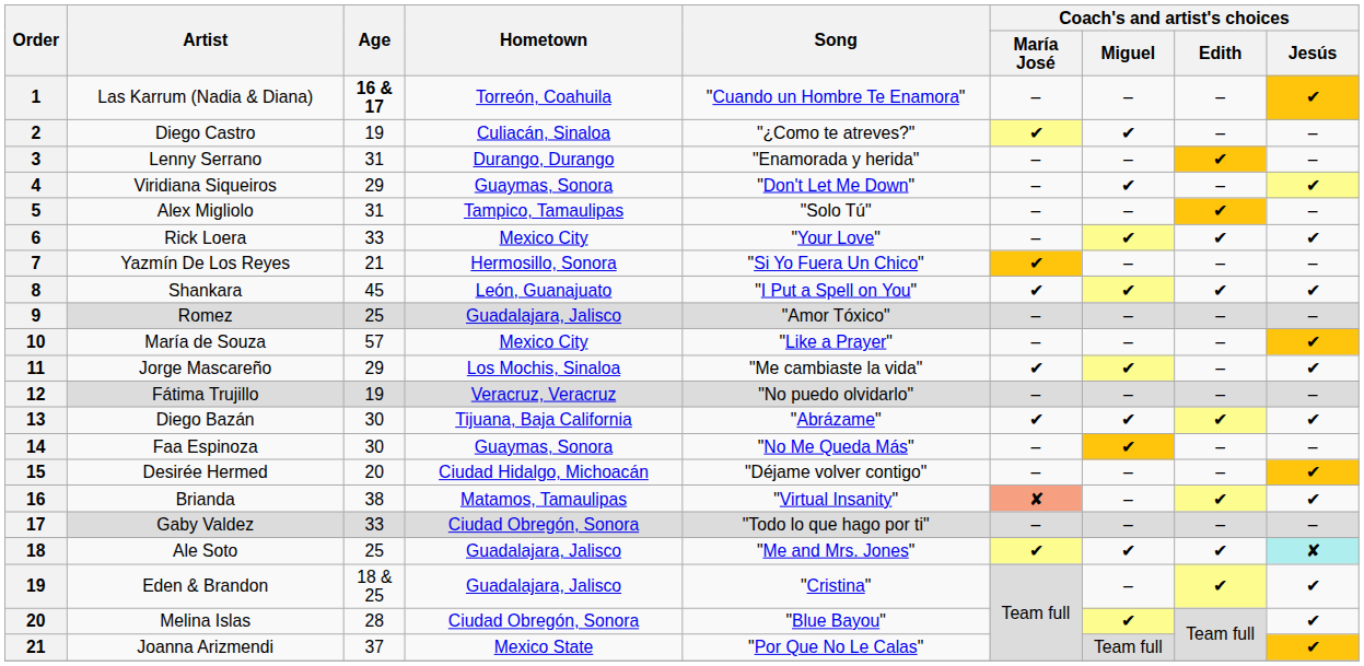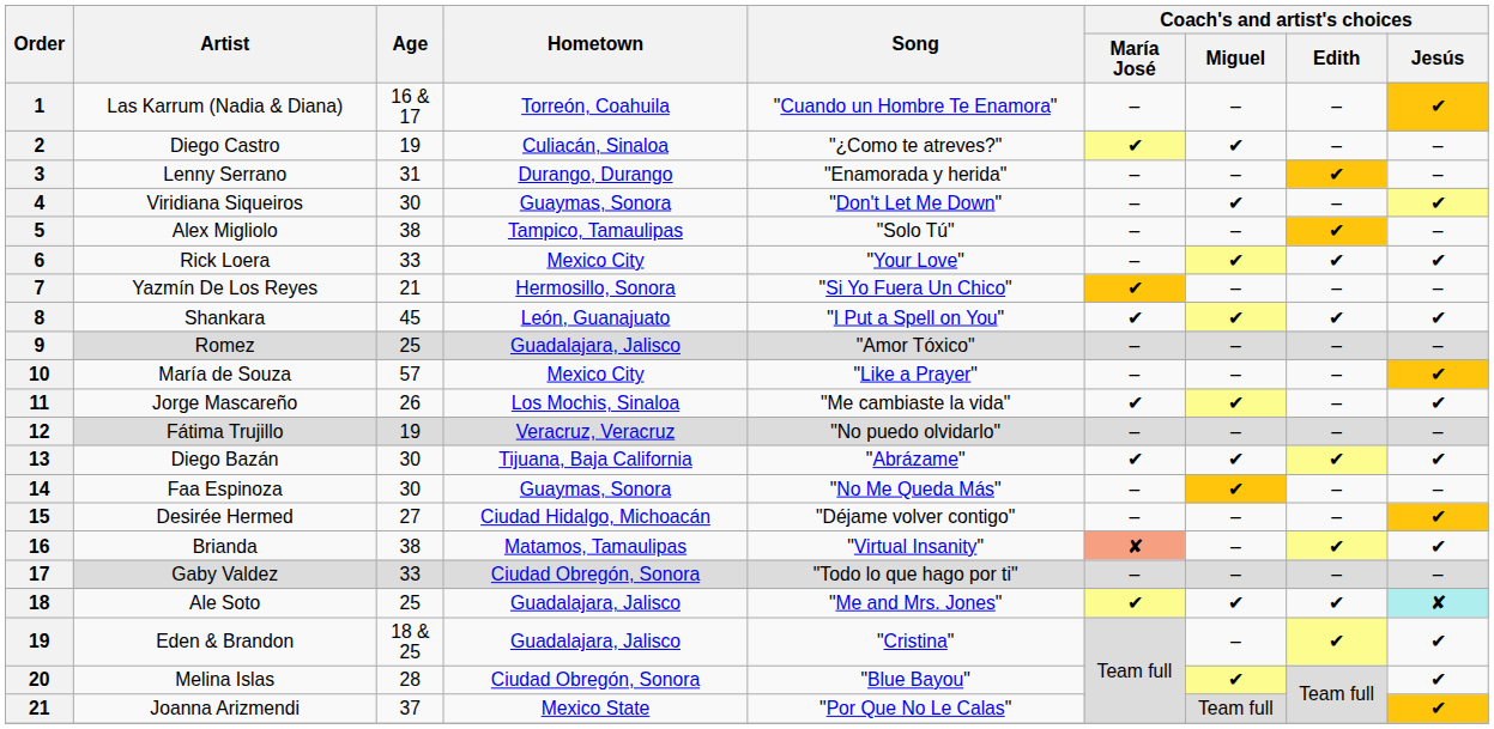 <table class="wikitable" style="text-align:center; line-height:17px; width:100%">
 <tr>
 <th scope="col" rowspan="2" style="width:04%">Order</th>
 <th scope="col" rowspan="2" style="width:18%">Artist</th>
 <th scope="col" rowspan="2" style="width:04%">Age</th>
 <th scope="col" rowspan="2" style="width:18%">Hometown</th>
 <th scope="col" rowspan="2" style="width:20%">Song</th>
 <th scope="col" colspan="4" style="width:24%">Coach's and artist's choices</th>
 </tr>
 <tr>
 <th style="width:06%">María José</th>
 <th style="width:06%">Miguel</th>
 <th style="width:06%">Edith</th>
 <th style="width:06%">Jesús</th>
 </tr>
 <tr>
 <th>1</th>
 <td>Las Karrum (Nadia & Diana)</td>
-<td><strong>16 & 17</strong></td>
+<td>16 & 17</td>
 <td><a href='#'>Torreón, Coahuila</a></td>
 <td>"<a href='#'>Cuando un Hombre Te Enamora</a>"</td>
 <td>–</td>
 <td>–</td>
 <td>–</td>
 <td style="background:#ffc40c">✔</td>
 </tr>
 <tr>
 <th>2</th>
 <td>Diego Castro</td>
 <td>19</td>
 <td><a href='#'>Culiacán, Sinaloa</a></td>
 <td>"¿Como te atreves?"</td>
 <td style="background:#fdfc8f">✔</td>
 <td>✔</td>
 <td>–</td>
 <td>–</td>
 </tr>
 <tr>
 <th>3</th>
 <td>Lenny Serrano</td>
 <td>31</td>
 <td><a href='#'>Durango, Durango</a></td>
 <td>"Enamorada y herida"</td>
 <td>–</td>
 <td>–</td>
 <td style="background:#ffc40c">✔</td>
 <td>–</td>
 </tr>
 <tr>
 <th>4</th>
 <td>Viridiana Siqueiros</td>
-<td>29</td>
+<td>30</td>
 <td><a href='#'>Guaymas, Sonora</a></td>
 <td>"<a href='#'>Don't Let Me Down</a>"</td>
 <td>–</td>
 <td>✔</td>
 <td>–</td>
 <td style="background:#fdfc8f">✔</td>
 </tr>
 <tr>
 <th>5</th>
 <td>Alex Migliolo</td>
-<td>31</td>
+<td>38</td>
 <td><a href='#'>Tampico, Tamaulipas</a></td>
 <td>"Solo Tú"</td>
 <td>–</td>
 <td>–</td>
 <td style="background:#ffc40c">✔</td>
 <td>–</td>
 </tr>
 <tr>
 <th>6</th>
 <td>Rick Loera</td>
 <td>33</td>
 <td><a href='#'>Mexico City</a></td>
 <td>"<a href='#'>Your Love</a>"</td>
 <td>–</td>
 <td style="background:#fdfc8f">✔</td>
 <td>✔</td>
 <td>✔</td>
 </tr>
 <tr>
 <th>7</th>
 <td>Yazmín De Los Reyes</td>
 <td>21</td>
 <td><a href='#'>Hermosillo, Sonora</a></td>
 <td>"<a href='#'>Si Yo Fuera Un Chico</a>"</td>
 <td style="background:#ffc40c">✔</td>
 <td>–</td>
 <td>–</td>
 <td>–</td>
 </tr>
 <tr>
 <th>8</th>
 <td>Shankara</td>
 <td>45</td>
 <td><a href='#'>León, Guanajuato</a></td>
 <td>"<a href='#'>I Put a Spell on You</a>"</td>
 <td>✔</td>
 <td style="background:#fdfc8f">✔</td>
 <td>✔</td>
 <td>✔</td>
 </tr>
 <tr style="background:#dcdcdc">
 <th>9</th>
 <td>Romez</td>
 <td>25</td>
 <td><a href='#'>Guadalajara, Jalisco</a></td>
 <td>"Amor Tóxico"</td>
 <td>–</td>
 <td>–</td>
 <td>–</td>
 <td>–</td>
 </tr>
 <tr>
 <th>10</th>
 <td>María de Souza</td>
 <td>57</td>
 <td><a href='#'>Mexico City</a></td>
 <td>"<a href='#'>Like a Prayer</a>"</td>
 <td>–</td>
 <td>–</td>
 <td>–</td>
 <td style="background:#ffc40c">✔</td>
 </tr>
 <tr>
 <th>11</th>
 <td>Jorge Mascareño</td>
-<td>29</td>
+<td>26</td>
 <td><a href='#'>Los Mochis, Sinaloa</a></td>
 <td>"Me cambiaste la vida"</td>
 <td>✔</td>
 <td style="background:#fdfc8f">✔</td>
 <td>–</td>
 <td>✔</td>
 </tr>
 <tr style="background:#dcdcdc">
 <th>12</th>
 <td>Fátima Trujillo</td>
 <td>19</td>
 <td><a href='#'>Veracruz, Veracruz</a></td>
 <td>"No puedo olvidarlo"</td>
 <td>–</td>
 <td>–</td>
 <td>–</td>
 <td>–</td>
 </tr>
 <tr>
 <th>13</th>
 <td>Diego Bazán</td>
 <td>30</td>
 <td><a href='#'>Tijuana, Baja California</a></td>
 <td>"<a href='#'>Abrázame</a>"</td>
 <td>✔</td>
 <td>✔</td>
 <td style="background:#fdfc8f">✔</td>
 <td>✔</td>
 </tr>
 <tr>
 <th>14</th>
 <td>Faa Espinoza</td>
 <td>30</td>
 <td><a href='#'>Guaymas, Sonora</a></td>
 <td>"<a href='#'>No Me Queda Más</a>"</td>
 <td>–</td>
 <td style="background:#ffc40c">✔</td>
 <td>–</td>
 <td>–</td>
 </tr>
 <tr>
 <th>15</th>
 <td>Desirée Hermed</td>
-<td>20</td>
+<td>27</td>
 <td><a href='#'>Ciudad Hidalgo, Michoacán</a></td>
 <td>"Déjame volver contigo"</td>
 <td>–</td>
 <td>–</td>
 <td>–</td>
 <td style="background:#ffc40c">✔</td>
 </tr>
 <tr>
 <th>16</th>
 <td>Brianda</td>
 <td>38</td>
 <td><a href='#'>Matamos, Tamaulipas</a></td>
 <td>"<a href='#'>Virtual Insanity</a>"</td>
 <td style="background:#F79F81">✘</td>
 <td>–</td>
 <td style="background:#fdfc8f">✔</td>
 <td>✔</td>
 </tr>
 <tr style="background:#dcdcdc">
 <th>17</th>
 <td>Gaby Valdez</td>
 <td>33</td>
 <td><a href='#'>Ciudad Obregón, Sonora</a></td>
 <td>"Todo lo que hago por ti"</td>
 <td>–</td>
 <td>–</td>
 <td>–</td>
 <td>–</td>
 </tr>
 <tr>
 <th>18</th>
 <td>Ale Soto</td>
 <td>25</td>
 <td><a href='#'>Guadalajara, Jalisco</a></td>
 <td>"<a href='#'>Me and Mrs. Jones</a>"</td>
 <td style="background:#fdfc8f">✔</td>
 <td>✔</td>
 <td>✔</td>
 <td style="background:#afeeee">✘</td>
 </tr>
 <tr>
 <th>19</th>
 <td>Eden & Brandon</td>
 <td>18 & 25</td>
 <td><a href='#'>Guadalajara, Jalisco</a></td>
 <td>"<a href='#'>Cristina</a>"</td>
 <td style="background:#DCDCDC" rowspan="3">Team full</td>
 <td>–</td>
 <td style="background:#fdfc8f">✔</td>
 <td>✔</td>
 </tr>
 <tr>
 <th>20</th>
 <td>Melina Islas</td>
 <td>28</td>
 <td><a href='#'>Ciudad Obregón, Sonora</a></td>
 <td>"<a href='#'>Blue Bayou</a>"</td>
 <td style="background:#fdfc8f">✔</td>
 <td style="background:#DCDCDC" rowspan="2">Team full</td>
 <td>✔</td>
 </tr>
 <tr>
 <th>21</th>
 <td>Joanna Arizmendi</td>
 <td>37</td>
 <td><a href='#'>Mexico State</a></td>
 <td>"<a href='#'>Por Que No Le Calas</a>"</td>
 <td style="background:#DCDCDC">Team full</td>
 <td style="background:#ffc40c">✔</td>
 </tr>
 <tr>
 </tr>
 </table>
